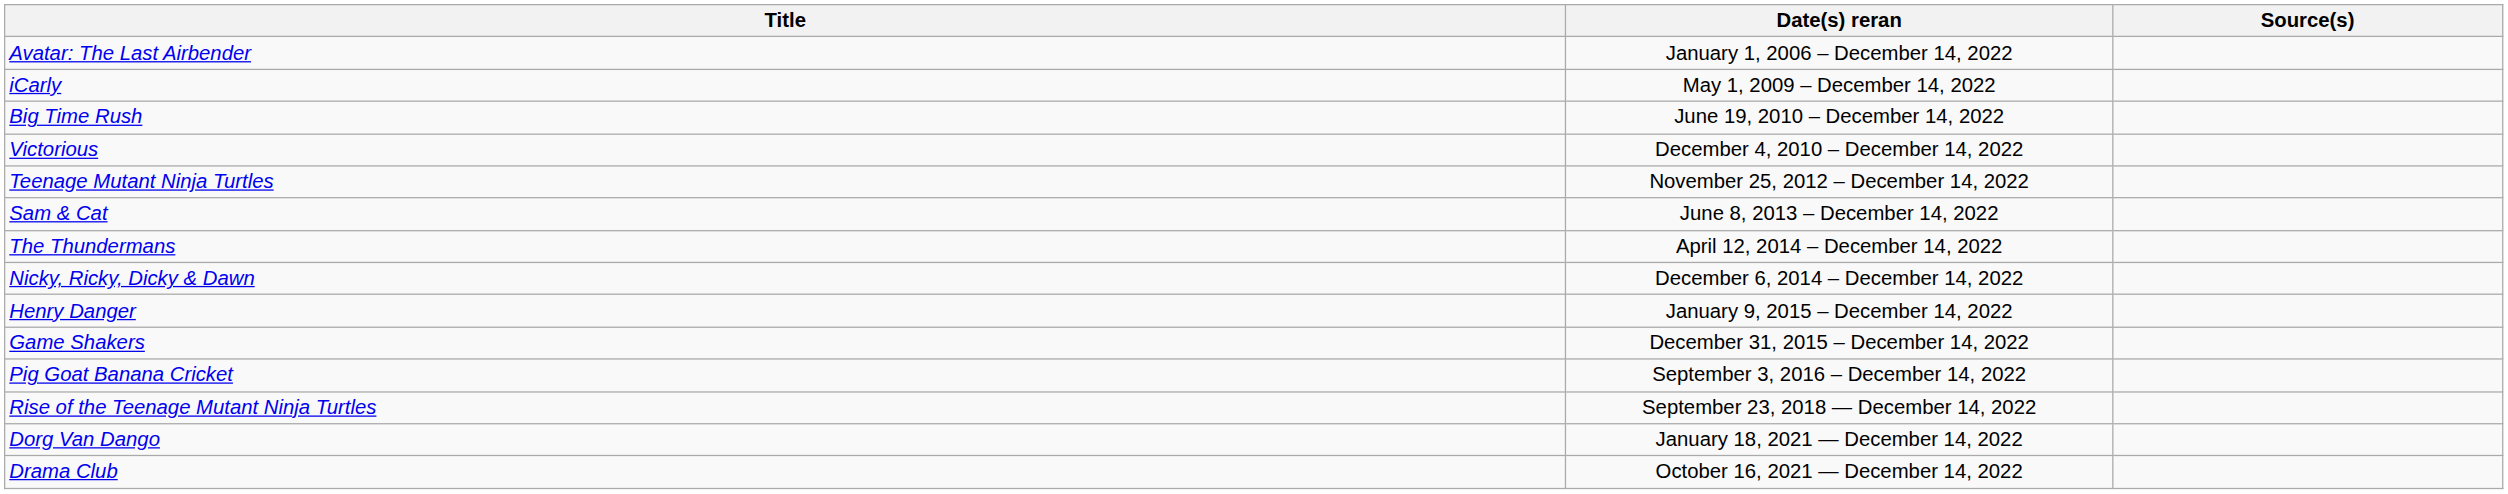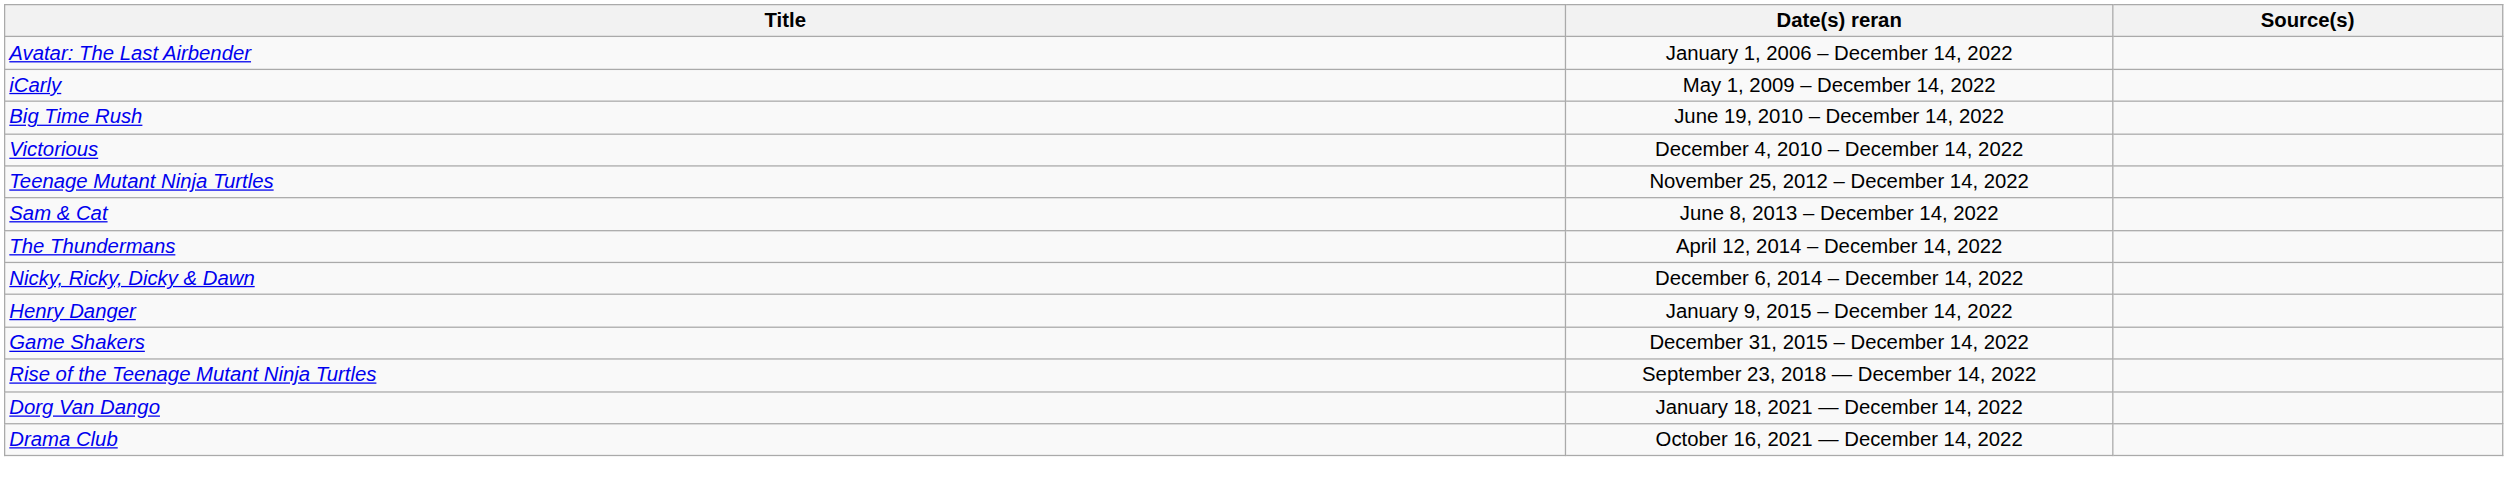 <table class="wikitable sortable" style="text-align: center;">
 <tr>
 <th scope="col" style="width:40%;">Title</th>
 <th scope="col" style="width:14%;">Date(s) reran</th>
 <th scope="col" style="width:10%;">Source(s)</th>
 </tr>
 <tr>
 <td scope="row" style="text-align:left;"><em><a href='#'>Avatar: The Last Airbender</a></em></td>
 <td>January 1, 2006 – December 14, 2022</td>
 <td></td>
 </tr>
 <tr>
 <td scope="row" style="text-align:left;"><em><a href='#'>iCarly</a></em></td>
 <td>May 1, 2009 – December 14, 2022</td>
 <td></td>
 </tr>
 <tr>
 <td scope="row" style="text-align:left;"><em><a href='#'>Big Time Rush</a></em></td>
 <td>June 19, 2010 – December 14, 2022</td>
 <td></td>
 </tr>
 <tr>
 <td scope="row" style="text-align:left;"><em><a href='#'>Victorious</a></em></td>
 <td>December 4, 2010 – December 14, 2022</td>
 <td></td>
 </tr>
 <tr>
 <td scope="row" style="text-align:left;"><em><a href='#'>Teenage Mutant Ninja Turtles</a></em></td>
 <td>November 25, 2012 – December 14, 2022</td>
 <td></td>
 </tr>
 <tr>
 <td scope="row" style="text-align:left;"><em><a href='#'>Sam & Cat</a></em></td>
 <td>June 8, 2013 – December 14, 2022</td>
 <td></td>
 </tr>
 <tr>
 <td scope="row" style="text-align:left;"><em><a href='#'>The Thundermans</a></em></td>
 <td>April 12, 2014 – December 14, 2022</td>
 <td></td>
 </tr>
 <tr>
 <td scope="row" style="text-align:left;"><em><a href='#'>Nicky, Ricky, Dicky & Dawn</a></em></td>
 <td>December 6, 2014 – December 14, 2022</td>
 <td></td>
 </tr>
 <tr>
 <td scope="row" style="text-align:left;"><em><a href='#'>Henry Danger</a></em></td>
 <td>January 9, 2015 – December 14, 2022</td>
 <td></td>
 </tr>
 <tr>
 <td scope="row" style="text-align:left;"><em><a href='#'>Game Shakers</a></em></td>
 <td>December 31, 2015 – December 14, 2022</td>
 <td></td>
 </tr>
 <tr>
-<td scope="row" style="text-align:left;"><em><a href='#'>Pig Goat Banana Cricket</a></em></td>
-<td>September 3, 2016 – December 14, 2022</td>
-<td></td>
-</tr>
-<tr>
 <td scope="row" style="text-align:left;"><em><a href='#'>Rise of the Teenage Mutant Ninja Turtles</a></em></td>
 <td>September 23, 2018 — December 14, 2022</td>
 <td></td>
 </tr>
 <tr>
 <td scope="row" style="text-align:left;"><em><a href='#'>Dorg Van Dango</a></em></td>
 <td>January 18, 2021 ― December 14, 2022</td>
 <td></td>
 </tr>
 <tr>
 <td scope="row" style="text-align:left;"><em><a href='#'>Drama Club</a></em></td>
 <td>October 16, 2021 ― December 14, 2022</td>
 <td></td>
 </tr>
 </table>
